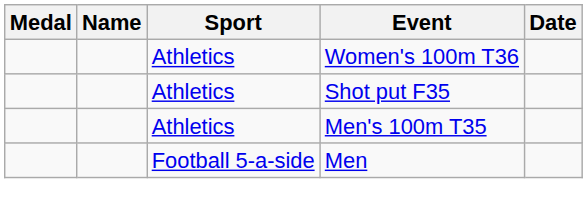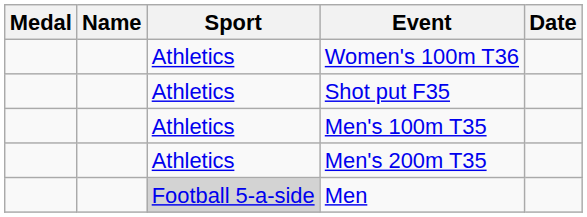 <table class="wikitable sortable"  style="font-size:95%">
 <tr>
 <th>Medal</th>
 <th>Name</th>
 <th>Sport</th>
 <th>Event</th>
 <th>Date</th>
 </tr>
 <tr>
 <td></td>
 <td></td>
 <td><a href='#'>Athletics</a></td>
 <td><a href='#'>Women's 100m T36</a></td>
 <td></td>
 </tr>
 <tr>
 <td></td>
 <td></td>
 <td><a href='#'>Athletics</a></td>
 <td><a href='#'>Shot put F35</a></td>
 <td></td>
 </tr>
 <tr>
 <td></td>
 <td></td>
 <td><a href='#'>Athletics</a></td>
 <td><a href='#'>Men's 100m T35</a></td>
 <td></td>
 </tr>
 <tr>
 <td></td>
 <td></td>
-<td><a href='#'>Football 5-a-side</a></td>
+<td><a href='#'>Athletics</a></td>
+<td><a href='#'>Men's 200m T35</a></td>
+<td></td>
+</tr>
+<tr>
+<td></td>
+<td></td>
+<td style="background: lightgrey;"><a href='#'>Football 5-a-side</a></td>
 <td><a href='#'>Men</a></td>
 <td></td>
 </tr>
 </table>
